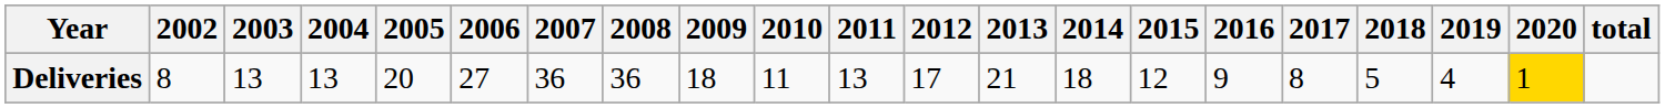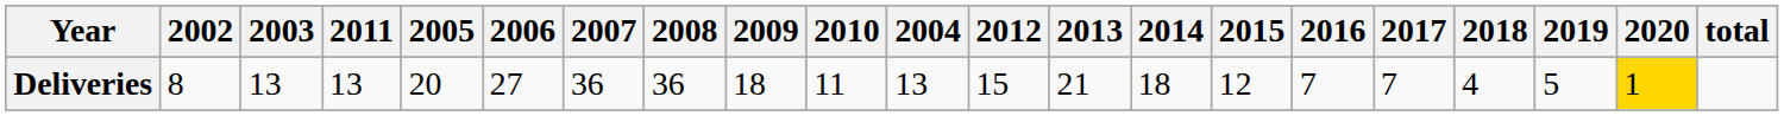 <table class="wikitable">
 <tr>
 <th>Year</th>
 <th>2002</th>
 <th>2003</th>
-<th>2004</th>
+<th>2011</th>
 <th>2005</th>
 <th>2006</th>
 <th>2007</th>
 <th>2008</th>
 <th>2009</th>
 <th>2010</th>
-<th>2011</th>
+<th>2004</th>
 <th>2012</th>
 <th>2013</th>
 <th>2014</th>
 <th>2015</th>
 <th>2016</th>
 <th>2017</th>
 <th>2018</th>
 <th>2019</th>
 <th>2020</th>
 <th>total</th>
 </tr>
 <tr>
 <th>Deliveries</th>
 <td>8</td>
 <td>13</td>
 <td>13</td>
 <td>20</td>
 <td>27</td>
 <td>36</td>
 <td>36</td>
 <td>18</td>
 <td>11</td>
 <td>13</td>
-<td>17</td>
+<td>15</td>
 <td>21</td>
 <td>18</td>
 <td>12</td>
-<td>9</td>
-<td>8</td>
+<td>7</td>
+<td>7</td>
+<td>4</td>
 <td>5</td>
-<td>4</td>
 <td style="background: gold;">1</td>
 <td></td>
 </tr>
 </table>
